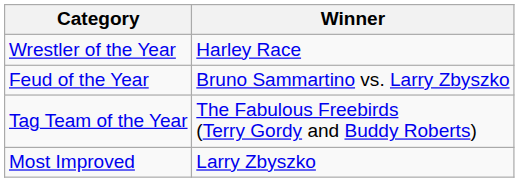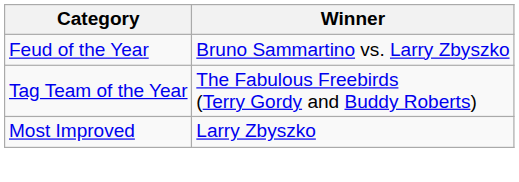 <table class="wikitable">
 <tr>
 <th>Category</th>
 <th>Winner</th>
-</tr>
-<tr>
-<td><a href='#'>Wrestler of the Year</a></td>
-<td><a href='#'>Harley Race</a></td>
 </tr>
 <tr>
 <td><a href='#'>Feud of the Year</a></td>
 <td><a href='#'>Bruno Sammartino</a> vs. <a href='#'>Larry Zbyszko</a></td>
 </tr>
 <tr>
 <td><a href='#'>Tag Team of the Year</a></td>
 <td><a href='#'>The Fabulous Freebirds</a><br>(<a href='#'>Terry Gordy</a> and <a href='#'>Buddy Roberts</a>)</td>
 </tr>
 <tr>
 <td><a href='#'>Most Improved</a></td>
 <td><a href='#'>Larry Zbyszko</a></td>
 </tr>
 </table>
